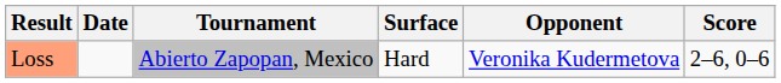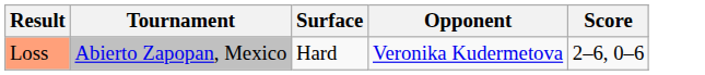 <table class="sortable wikitable">
 <tr>
 <th>Result</th>
-<th>Date</th>
 <th>Tournament</th>
 <th>Surface</th>
 <th>Opponent</th>
 <th class="unsortable">Score</th>
 </tr>
 <tr>
 <td style="background:#ffa07a;">Loss</td>
-<td><a href='#'></a></td>
 <td bgcolor=silver><a href='#'>Abierto Zapopan</a>, Mexico</td>
 <td>Hard</td>
 <td> <a href='#'>Veronika Kudermetova</a></td>
 <td>2–6, 0–6</td>
 </tr>
 </table>
